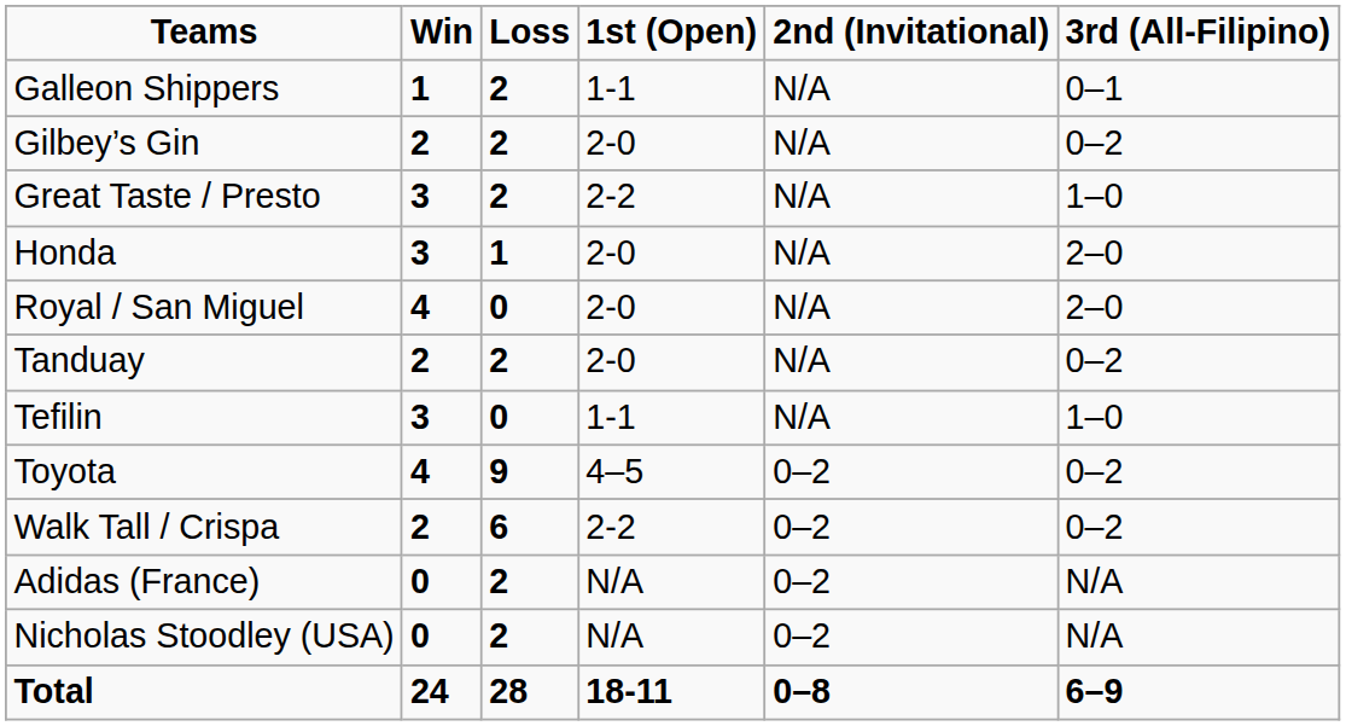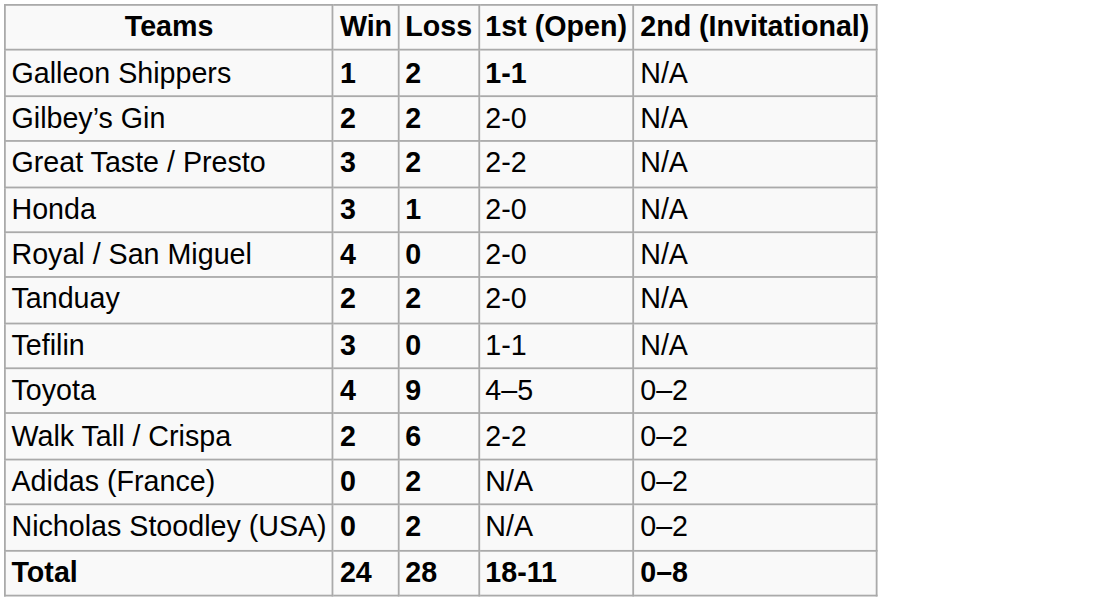 <table class=wikitable sortable>
 <tr align=center>
 <td><strong>Teams</strong></td>
 <td><strong>Win</strong></td>
 <td><strong>Loss</strong></td>
 <td><strong>1st (Open)</strong></td>
 <td><strong>2nd (Invitational)</strong></td>
-<td><strong>3rd (All-Filipino)</strong></td>
 </tr>
 <tr>
 <td>Galleon Shippers</td>
 <td><strong>1</strong></td>
 <td><strong>2</strong></td>
-<td>1-1</td>
+<td><strong>1-1</strong></td>
 <td>N/A</td>
-<td>0–1</td>
 </tr>
 <tr>
 <td>Gilbey’s Gin</td>
 <td><strong>2</strong></td>
 <td><strong>2</strong></td>
 <td>2-0</td>
 <td>N/A</td>
-<td>0–2</td>
 </tr>
 <tr>
 <td>Great Taste / Presto</td>
 <td><strong>3</strong></td>
 <td><strong>2</strong></td>
 <td>2-2</td>
 <td>N/A</td>
-<td>1–0</td>
 </tr>
 <tr>
 <td>Honda</td>
 <td><strong>3</strong></td>
 <td><strong>1</strong></td>
 <td>2-0</td>
 <td>N/A</td>
-<td>2–0</td>
 </tr>
 <tr>
 <td>Royal / San Miguel</td>
 <td><strong>4</strong></td>
 <td><strong>0</strong></td>
 <td>2-0</td>
 <td>N/A</td>
-<td>2–0</td>
 </tr>
 <tr>
 <td>Tanduay</td>
 <td><strong>2</strong></td>
 <td><strong>2</strong></td>
 <td>2-0</td>
 <td>N/A</td>
-<td>0–2</td>
 </tr>
 <tr>
 <td>Tefilin</td>
 <td><strong>3</strong></td>
 <td><strong>0</strong></td>
 <td>1-1</td>
 <td>N/A</td>
-<td>1–0</td>
 </tr>
 <tr>
 <td>Toyota</td>
 <td><strong>4</strong></td>
 <td><strong>9</strong></td>
 <td>4–5</td>
-<td>0–2</td>
 <td>0–2</td>
 </tr>
 <tr>
 <td>Walk Tall / Crispa</td>
 <td><strong>2</strong></td>
 <td><strong>6</strong></td>
 <td>2-2</td>
 <td>0–2</td>
-<td>0–2</td>
 </tr>
 <tr>
 <td>Adidas (France)</td>
 <td><strong>0</strong></td>
 <td><strong>2</strong></td>
 <td>N/A</td>
 <td>0–2</td>
-<td>N/A</td>
 </tr>
 <tr>
 <td>Nicholas Stoodley (USA)</td>
 <td><strong>0</strong></td>
 <td><strong>2</strong></td>
 <td>N/A</td>
 <td>0–2</td>
-<td>N/A</td>
 </tr>
 <tr>
 <td><strong>Total</strong></td>
 <td><strong>24</strong></td>
 <td><strong>28</strong></td>
 <td><strong>18-11</strong></td>
 <td><strong>0–8</strong></td>
-<td><strong>6–9</strong></td>
 </tr>
 </table>
